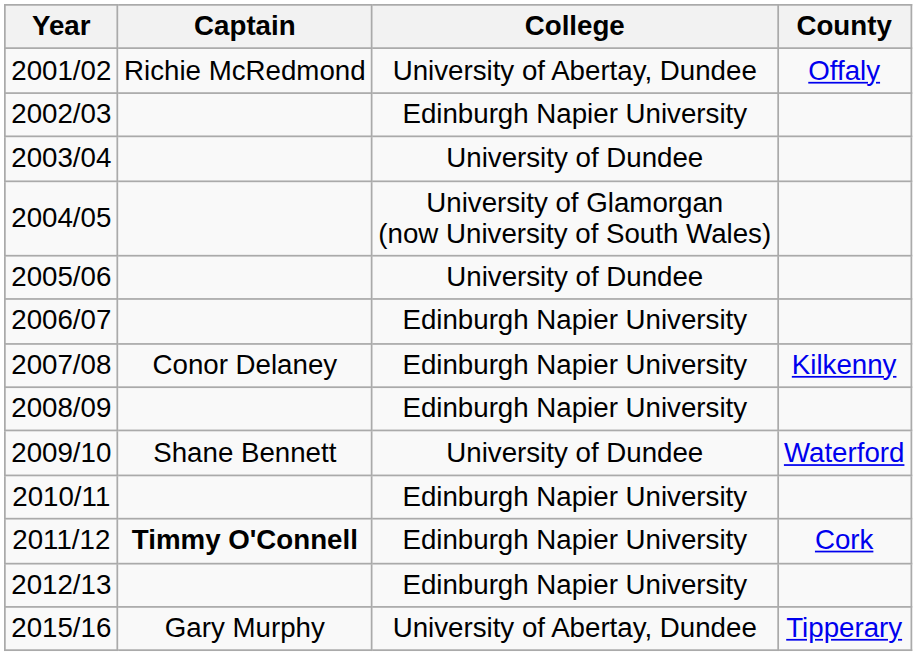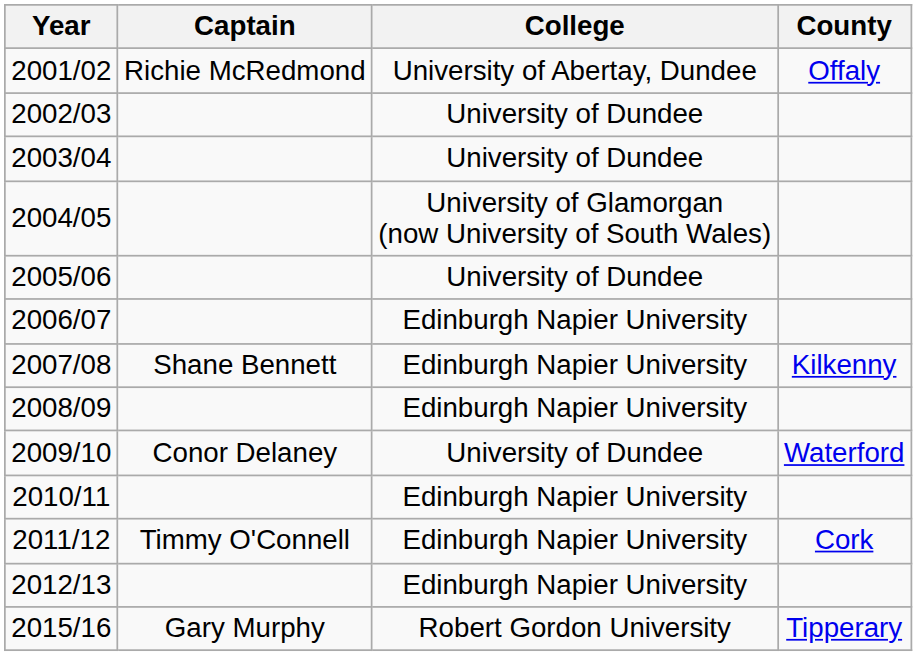 <table class="wikitable">
 <tr style="background:#efefef">
 <th>Year</th>
 <th>Captain</th>
 <th>College</th>
 <th>County</th>
 </tr>
 <tr align="center">
 <td>2001/02</td>
 <td>Richie McRedmond</td>
 <td>University of Abertay, Dundee</td>
 <td><a href='#'>Offaly</a></td>
 </tr>
 <tr align="center">
 <td>2002/03</td>
 <td></td>
-<td>Edinburgh Napier University</td>
+<td>University of Dundee</td>
 <td></td>
 </tr>
 <tr align="center">
 <td>2003/04</td>
 <td></td>
 <td>University of Dundee</td>
 <td></td>
 </tr>
 <tr align="center">
 <td>2004/05</td>
 <td></td>
 <td>University of Glamorgan<br>(now University of South Wales)</td>
 <td></td>
 </tr>
 <tr align="center">
 <td>2005/06</td>
 <td></td>
 <td>University of Dundee</td>
 <td></td>
 </tr>
 <tr align="center">
 <td>2006/07</td>
 <td></td>
 <td>Edinburgh Napier University</td>
 <td></td>
 </tr>
 <tr align="center">
 <td>2007/08</td>
-<td>Conor Delaney</td>
+<td>Shane Bennett</td>
 <td>Edinburgh Napier University</td>
 <td><a href='#'>Kilkenny</a></td>
 </tr>
 <tr align="center">
 <td>2008/09</td>
 <td></td>
 <td>Edinburgh Napier University</td>
 <td></td>
 </tr>
 <tr align="center">
 <td>2009/10</td>
-<td>Shane Bennett</td>
+<td>Conor Delaney</td>
 <td>University of Dundee</td>
 <td><a href='#'>Waterford</a></td>
 </tr>
 <tr align="center">
 <td>2010/11</td>
 <td></td>
 <td>Edinburgh Napier University</td>
 <td></td>
 </tr>
 <tr align="center">
 <td>2011/12</td>
-<td><strong>Timmy O'Connell</strong></td>
+<td>Timmy O'Connell</td>
 <td>Edinburgh Napier University</td>
 <td><a href='#'>Cork</a></td>
 </tr>
 <tr align="center">
 <td>2012/13</td>
 <td></td>
 <td>Edinburgh Napier University</td>
 <td></td>
 </tr>
 <tr align="center">
 <td>2015/16</td>
 <td>Gary Murphy</td>
-<td>University of Abertay, Dundee</td>
+<td>Robert Gordon University</td>
 <td><a href='#'>Tipperary</a></td>
 </tr>
 </table>
